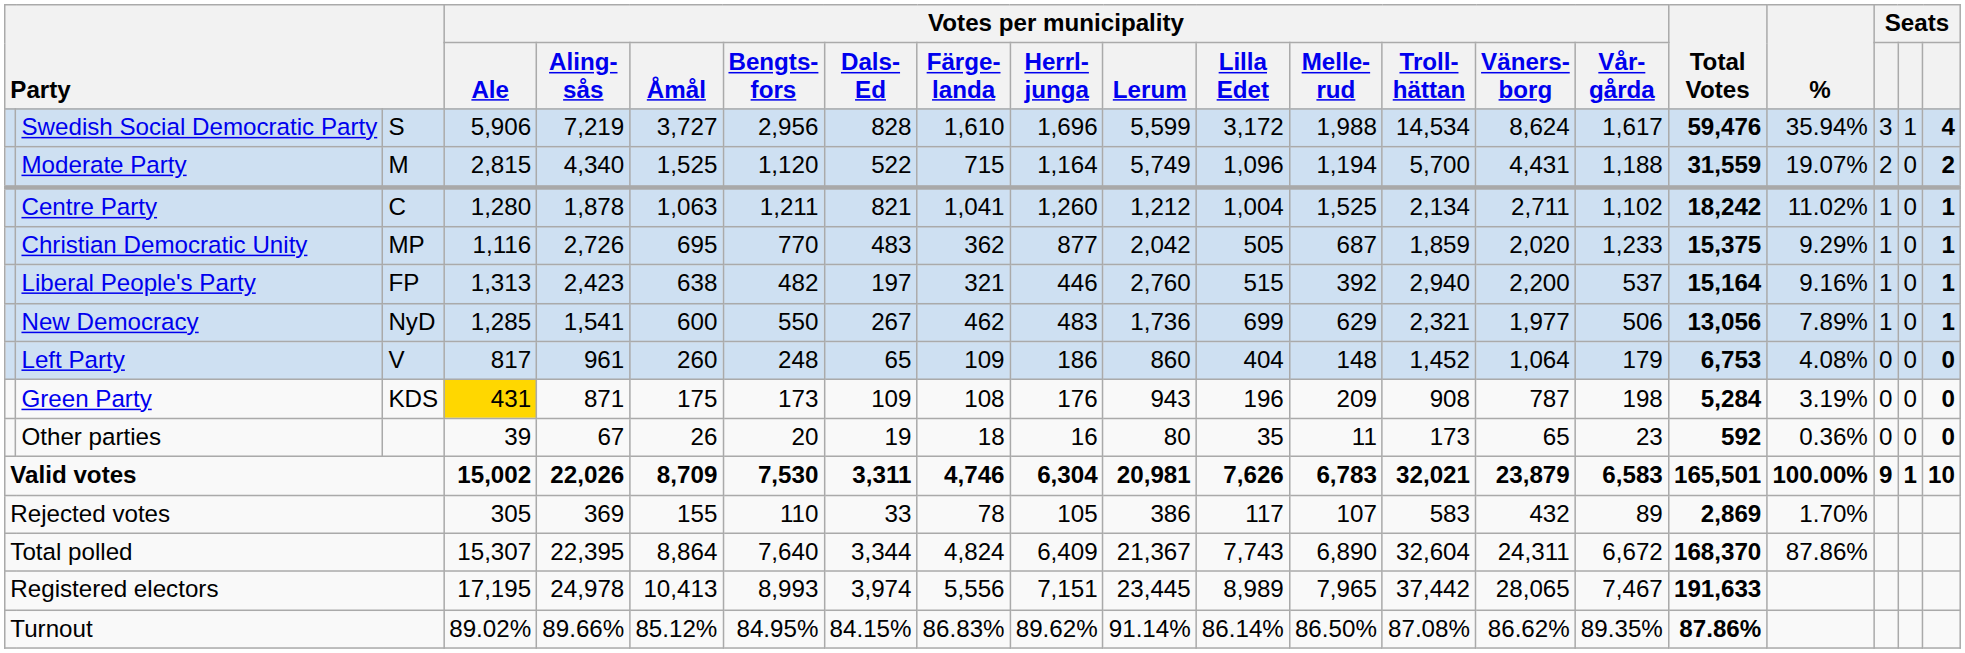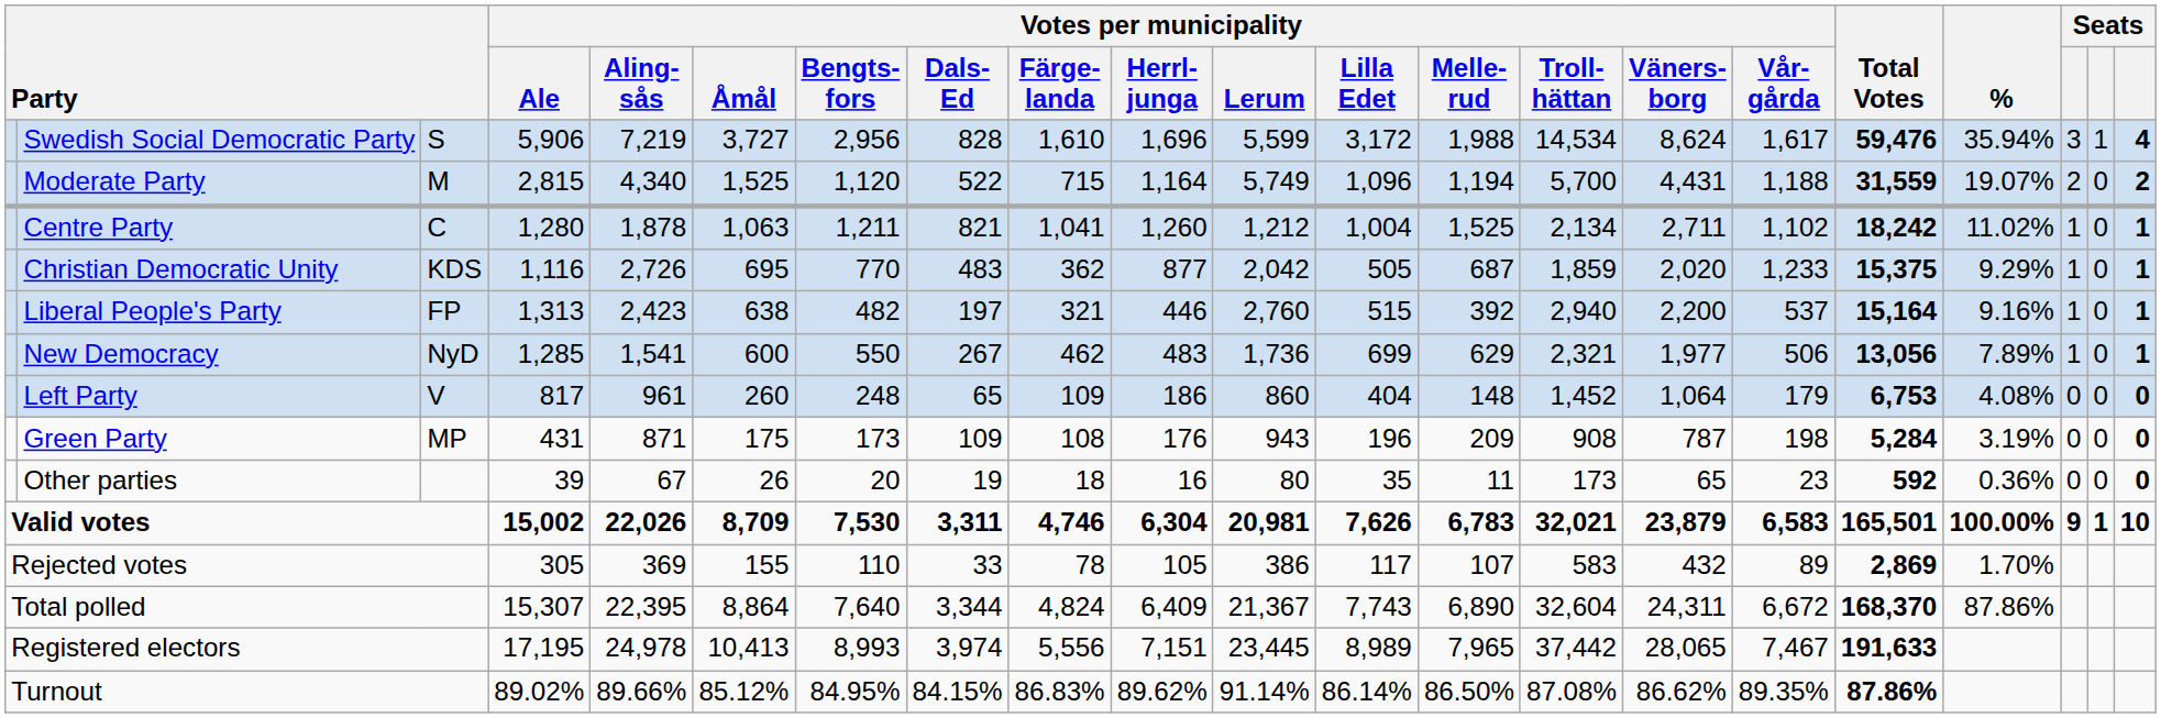 <table class="wikitable" border="1" style="text-align:right;">
 <tr>
 <th style="text-align:left;" valign=bottom rowspan=2 colspan=3>Party</th>
 <th colspan=13>Votes per municipality</th>
 <th align=center valign=bottom rowspan=2 width="50">Total Votes</th>
 <th align=center valign=bottom rowspan=2 width="50">%</th>
 <th colspan=3>Seats</th>
 </tr>
 <tr>
 <th align=center valign=bottom width="50"><a href='#'>Ale</a></th>
 <th align=center valign=bottom width="50"><a href='#'>Aling- sås</a></th>
 <th align=center valign=bottom width="50"><a href='#'>Åmål</a></th>
 <th align=center valign=bottom width="50"><a href='#'>Bengts- fors</a></th>
 <th align=center valign=bottom width="50"><a href='#'>Dals- Ed</a></th>
 <th align=center valign=bottom width="50"><a href='#'>Färge- landa</a></th>
 <th align=center valign=bottom width="50"><a href='#'>Herrl- junga</a></th>
 <th align=center valign=bottom width="50"><a href='#'>Lerum</a></th>
 <th align=center valign=bottom width="50"><a href='#'>Lilla Edet</a></th>
 <th align=center valign=bottom width="50"><a href='#'>Melle- rud</a></th>
 <th align=center valign=bottom width="50"><a href='#'>Troll- hättan</a></th>
 <th align=center valign=bottom width="50"><a href='#'>Väners- borg</a></th>
 <th align=center valign=bottom width="50"><a href='#'>Vår- gårda</a></th>
 <th align=center valign=bottom width="20"><small></small></th>
 <th align=center valign=bottom width="20"><small><a href='#'></a></small></th>
 <th align=center valign=bottom width="20"><small></small></th>
 </tr>
 <tr style="background:#CEE0F2;">
 <td></td>
 <td align=left style="white-space: nowrap;"><a href='#'>Swedish Social Democratic Party</a></td>
 <td align=left>S</td>
 <td>5,906</td>
 <td>7,219</td>
 <td>3,727</td>
 <td>2,956</td>
 <td>828</td>
 <td>1,610</td>
 <td>1,696</td>
 <td>5,599</td>
 <td>3,172</td>
 <td>1,988</td>
 <td>14,534</td>
 <td>8,624</td>
 <td>1,617</td>
 <td><strong>59,476</strong></td>
 <td>35.94%</td>
 <td>3</td>
 <td>1</td>
 <td><strong>4</strong></td>
 </tr>
 <tr style="background:#CEE0F2;">
 <td></td>
 <td align=left><a href='#'>Moderate Party</a></td>
 <td align=left>M</td>
 <td>2,815</td>
 <td>4,340</td>
 <td>1,525</td>
 <td>1,120</td>
 <td>522</td>
 <td>715</td>
 <td>1,164</td>
 <td>5,749</td>
 <td>1,096</td>
 <td>1,194</td>
 <td>5,700</td>
 <td>4,431</td>
 <td>1,188</td>
 <td><strong>31,559</strong></td>
 <td>19.07%</td>
 <td>2</td>
 <td>0</td>
 <td><strong>2</strong></td>
 </tr>
 <tr style="background:#CEE0F2; border-top:3px solid darkgray;">
 <td></td>
 <td align=left><a href='#'>Centre Party</a></td>
 <td align=left>C</td>
 <td>1,280</td>
 <td>1,878</td>
 <td>1,063</td>
 <td>1,211</td>
 <td>821</td>
 <td>1,041</td>
 <td>1,260</td>
 <td>1,212</td>
 <td>1,004</td>
 <td>1,525</td>
 <td>2,134</td>
 <td>2,711</td>
 <td>1,102</td>
 <td><strong>18,242</strong></td>
 <td>11.02%</td>
 <td>1</td>
 <td>0</td>
 <td><strong>1</strong></td>
 </tr>
 <tr style="background:#CEE0F2;">
 <td></td>
 <td align=left><a href='#'>Christian Democratic Unity</a></td>
-<td align=left>MP</td>
+<td align=left>KDS</td>
 <td>1,116</td>
 <td>2,726</td>
 <td>695</td>
 <td>770</td>
 <td>483</td>
 <td>362</td>
 <td>877</td>
 <td>2,042</td>
 <td>505</td>
 <td>687</td>
 <td>1,859</td>
 <td>2,020</td>
 <td>1,233</td>
 <td><strong>15,375</strong></td>
 <td>9.29%</td>
 <td>1</td>
 <td>0</td>
 <td><strong>1</strong></td>
 </tr>
 <tr style="background:#CEE0F2;">
 <td></td>
 <td align=left><a href='#'>Liberal People's Party</a></td>
 <td align=left>FP</td>
 <td>1,313</td>
 <td>2,423</td>
 <td>638</td>
 <td>482</td>
 <td>197</td>
 <td>321</td>
 <td>446</td>
 <td>2,760</td>
 <td>515</td>
 <td>392</td>
 <td>2,940</td>
 <td>2,200</td>
 <td>537</td>
 <td><strong>15,164</strong></td>
 <td>9.16%</td>
 <td>1</td>
 <td>0</td>
 <td><strong>1</strong></td>
 </tr>
 <tr style="background:#CEE0F2;">
 <td></td>
 <td align=left><a href='#'>New Democracy</a></td>
 <td align=left>NyD</td>
 <td>1,285</td>
 <td>1,541</td>
 <td>600</td>
 <td>550</td>
 <td>267</td>
 <td>462</td>
 <td>483</td>
 <td>1,736</td>
 <td>699</td>
 <td>629</td>
 <td>2,321</td>
 <td>1,977</td>
 <td>506</td>
 <td><strong>13,056</strong></td>
 <td>7.89%</td>
 <td>1</td>
 <td>0</td>
 <td><strong>1</strong></td>
 </tr>
 <tr style="background:#CEE0F2;">
 <td></td>
 <td align=left><a href='#'>Left Party</a></td>
 <td align=left>V</td>
 <td>817</td>
 <td>961</td>
 <td>260</td>
 <td>248</td>
 <td>65</td>
 <td>109</td>
 <td>186</td>
 <td>860</td>
 <td>404</td>
 <td>148</td>
 <td>1,452</td>
 <td>1,064</td>
 <td>179</td>
 <td><strong>6,753</strong></td>
 <td>4.08%</td>
 <td>0</td>
 <td>0</td>
 <td><strong>0</strong></td>
 </tr>
 <tr>
 <td></td>
 <td align=left><a href='#'>Green Party</a></td>
-<td align=left>KDS</td>
-<td style="background: gold;">431</td>
+<td align=left>MP</td>
+<td>431</td>
 <td>871</td>
 <td>175</td>
 <td>173</td>
 <td>109</td>
 <td>108</td>
 <td>176</td>
 <td>943</td>
 <td>196</td>
 <td>209</td>
 <td>908</td>
 <td>787</td>
 <td>198</td>
 <td><strong>5,284</strong></td>
 <td>3.19%</td>
 <td>0</td>
 <td>0</td>
 <td><strong>0</strong></td>
 </tr>
 <tr>
 <td></td>
 <td align=left>Other parties</td>
 <td></td>
 <td>39</td>
 <td>67</td>
 <td>26</td>
 <td>20</td>
 <td>19</td>
 <td>18</td>
 <td>16</td>
 <td>80</td>
 <td>35</td>
 <td>11</td>
 <td>173</td>
 <td>65</td>
 <td>23</td>
 <td><strong>592</strong></td>
 <td>0.36%</td>
 <td>0</td>
 <td>0</td>
 <td><strong>0</strong></td>
 </tr>
 <tr style="font-weight:bold">
 <td align=left colspan=3>Valid votes</td>
 <td>15,002</td>
 <td>22,026</td>
 <td>8,709</td>
 <td>7,530</td>
 <td>3,311</td>
 <td>4,746</td>
 <td>6,304</td>
 <td>20,981</td>
 <td>7,626</td>
 <td>6,783</td>
 <td>32,021</td>
 <td>23,879</td>
 <td>6,583</td>
 <td>165,501</td>
 <td>100.00%</td>
 <td>9</td>
 <td>1</td>
 <td>10</td>
 </tr>
 <tr>
 <td align=left colspan=3>Rejected votes</td>
 <td>305</td>
 <td>369</td>
 <td>155</td>
 <td>110</td>
 <td>33</td>
 <td>78</td>
 <td>105</td>
 <td>386</td>
 <td>117</td>
 <td>107</td>
 <td>583</td>
 <td>432</td>
 <td>89</td>
 <td><strong>2,869</strong></td>
 <td>1.70%</td>
 <td></td>
 <td></td>
 <td></td>
 </tr>
 <tr>
 <td align=left colspan=3>Total polled</td>
 <td>15,307</td>
 <td>22,395</td>
 <td>8,864</td>
 <td>7,640</td>
 <td>3,344</td>
 <td>4,824</td>
 <td>6,409</td>
 <td>21,367</td>
 <td>7,743</td>
 <td>6,890</td>
 <td>32,604</td>
 <td>24,311</td>
 <td>6,672</td>
 <td><strong>168,370</strong></td>
 <td>87.86%</td>
 <td></td>
 <td></td>
 <td></td>
 </tr>
 <tr>
 <td align=left colspan=3>Registered electors</td>
 <td>17,195</td>
 <td>24,978</td>
 <td>10,413</td>
 <td>8,993</td>
 <td>3,974</td>
 <td>5,556</td>
 <td>7,151</td>
 <td>23,445</td>
 <td>8,989</td>
 <td>7,965</td>
 <td>37,442</td>
 <td>28,065</td>
 <td>7,467</td>
 <td><strong>191,633</strong></td>
 <td></td>
 <td></td>
 <td></td>
 <td></td>
 </tr>
 <tr>
 <td align=left colspan=3>Turnout</td>
 <td>89.02%</td>
 <td>89.66%</td>
 <td>85.12%</td>
 <td>84.95%</td>
 <td>84.15%</td>
 <td>86.83%</td>
 <td>89.62%</td>
 <td>91.14%</td>
 <td>86.14%</td>
 <td>86.50%</td>
 <td>87.08%</td>
 <td>86.62%</td>
 <td>89.35%</td>
 <td><strong>87.86%</strong></td>
 <td></td>
 <td></td>
 <td></td>
 <td></td>
 </tr>
 </table>
